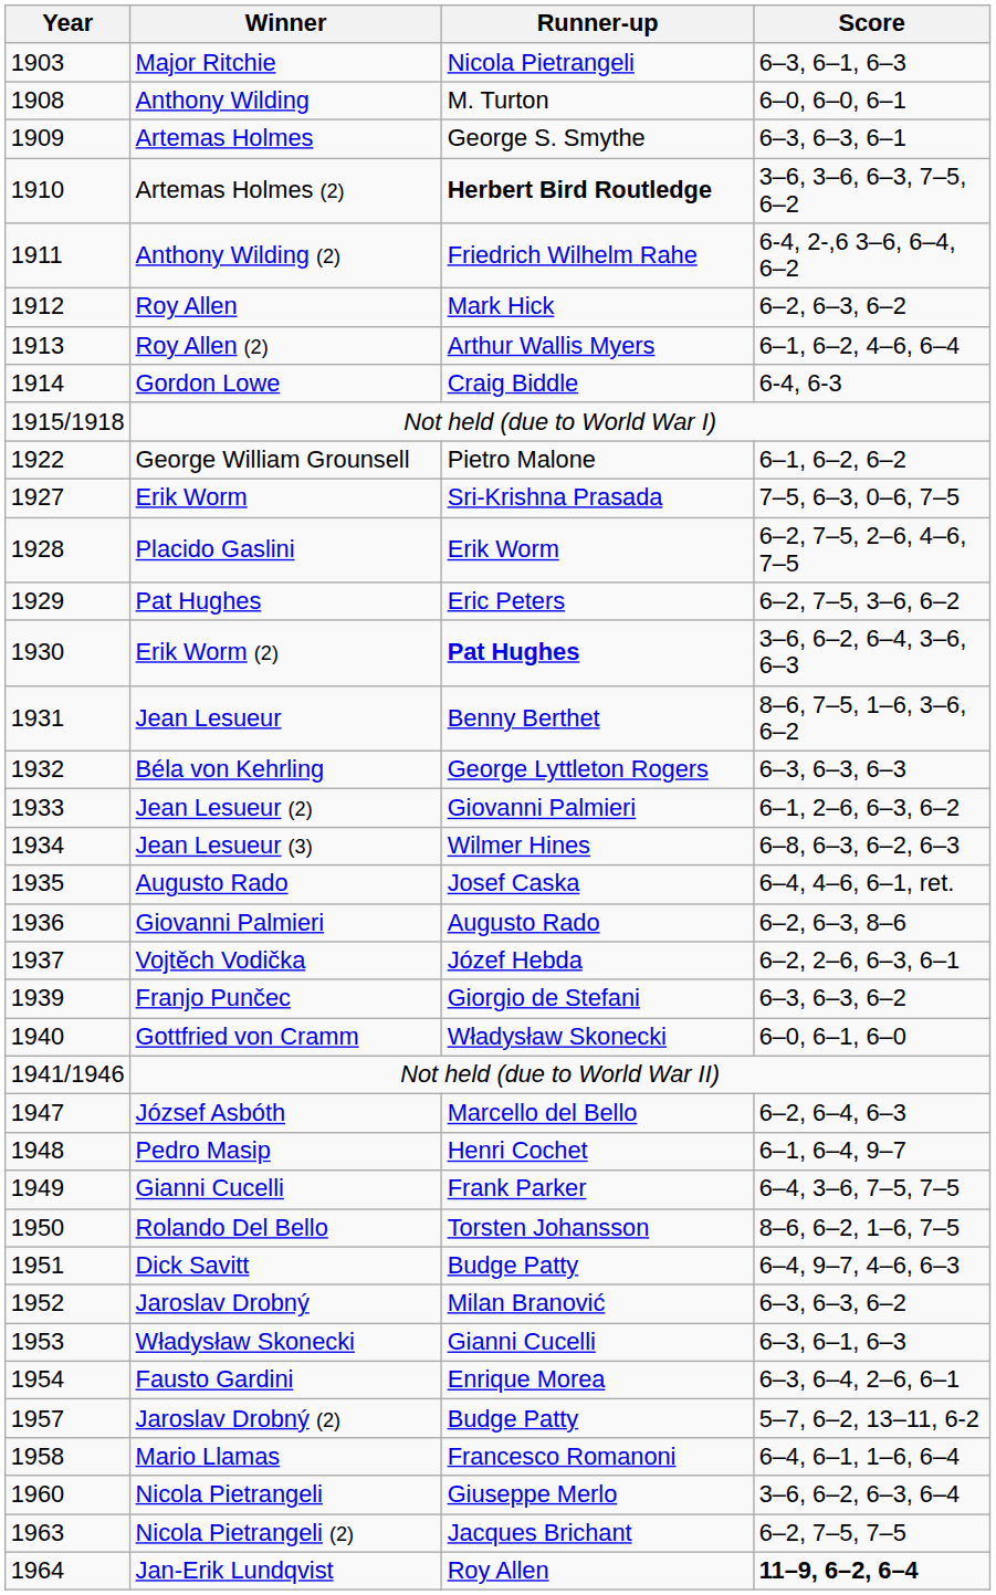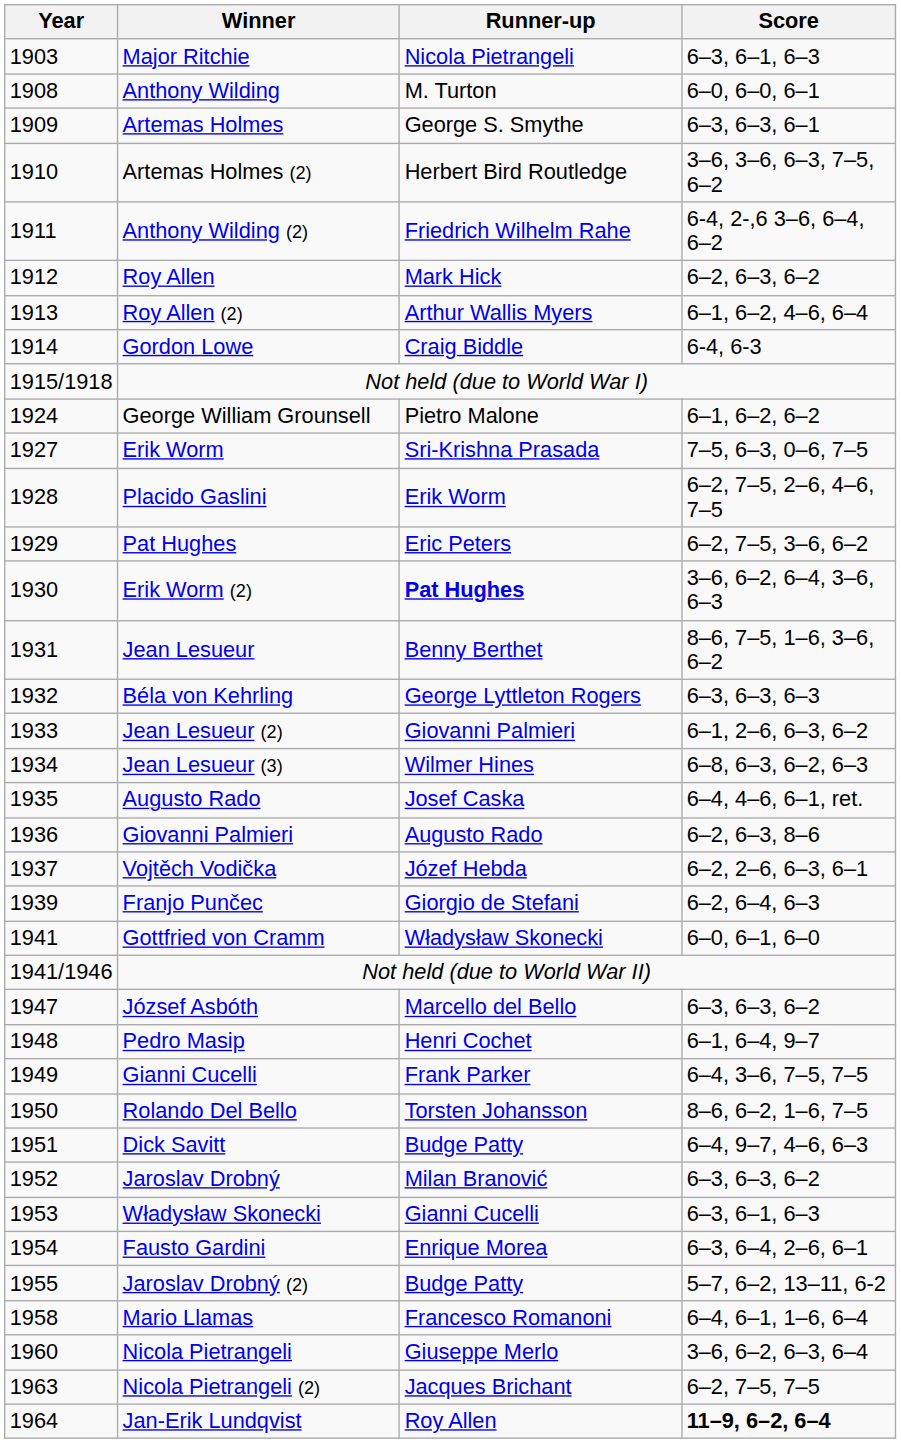 <table class="wikitable">
 <tr>
 <th style="width:60px;">Year</th>
 <th style="width:200px;">Winner</th>
 <th style="width:200px;">Runner-up</th>
 <th style="width:150px;">Score</th>
 </tr>
 <tr>
 <td>1903</td>
 <td>  <a href='#'>Major Ritchie</a></td>
 <td> <a href='#'>Nicola Pietrangeli</a></td>
 <td>6–3, 6–1, 6–3</td>
 </tr>
 <tr>
 <td>1908</td>
 <td>  <a href='#'>Anthony Wilding</a></td>
 <td> M. Turton</td>
 <td>6–0, 6–0, 6–1</td>
 </tr>
 <tr>
 <td>1909</td>
 <td>  <a href='#'>Artemas Holmes</a></td>
 <td> George S. Smythe</td>
 <td>6–3, 6–3, 6–1</td>
 </tr>
 <tr>
 <td>1910</td>
 <td> Artemas Holmes <small>(2)</small></td>
-<td><strong> Herbert Bird Routledge</strong></td>
+<td> Herbert Bird Routledge</td>
 <td>3–6, 3–6, 6–3, 7–5, 6–2</td>
 </tr>
 <tr>
 <td>1911</td>
 <td>  <a href='#'>Anthony Wilding</a> <small>(2)</small></td>
 <td> <a href='#'>Friedrich Wilhelm Rahe</a></td>
 <td>6-4, 2-,6 3–6, 6–4, 6–2</td>
 </tr>
 <tr>
 <td>1912</td>
 <td> <a href='#'>Roy Allen</a></td>
 <td> <a href='#'>Mark Hick</a></td>
 <td>6–2, 6–3, 6–2</td>
 </tr>
 <tr>
 <td>1913</td>
 <td> <a href='#'>Roy Allen</a> <small>(2)</small></td>
 <td> <a href='#'>Arthur Wallis Myers</a></td>
 <td>6–1, 6–2, 4–6, 6–4</td>
 </tr>
 <tr>
 <td>1914</td>
 <td> <a href='#'>Gordon Lowe</a></td>
 <td> <a href='#'>Craig Biddle</a></td>
 <td>6-4, 6-3</td>
 </tr>
 <tr>
 <td>1915/1918</td>
 <td colspan=4 align=center><em>Not held (due to World War I)</em></td>
 </tr>
 <tr>
-<td>1922</td>
+<td>1924</td>
 <td> George William Grounsell</td>
 <td> Pietro Malone</td>
 <td>6–1, 6–2, 6–2</td>
 </tr>
 <tr>
 <td>1927</td>
 <td> <a href='#'>Erik Worm</a></td>
 <td> <a href='#'>Sri-Krishna Prasada</a></td>
 <td>7–5, 6–3, 0–6, 7–5</td>
 </tr>
 <tr>
 <td>1928</td>
 <td>  <a href='#'>Placido Gaslini</a></td>
 <td> <a href='#'>Erik Worm</a></td>
 <td>6–2, 7–5, 2–6, 4–6, 7–5</td>
 </tr>
 <tr>
 <td>1929</td>
 <td> <a href='#'>Pat Hughes</a></td>
 <td> <a href='#'>Eric Peters</a></td>
 <td>6–2, 7–5, 3–6, 6–2</td>
 </tr>
 <tr>
 <td>1930</td>
 <td> <a href='#'>Erik Worm</a> <small>(2)</small></td>
 <td><strong> <a href='#'>Pat Hughes</a></strong></td>
 <td>3–6, 6–2, 6–4, 3–6, 6–3</td>
 </tr>
 <tr>
 <td>1931</td>
 <td> <a href='#'>Jean Lesueur</a></td>
 <td> <a href='#'>Benny Berthet</a></td>
 <td>8–6, 7–5, 1–6, 3–6, 6–2</td>
 </tr>
 <tr>
 <td>1932</td>
 <td> <a href='#'>Béla von Kehrling</a></td>
 <td> <a href='#'>George Lyttleton Rogers</a></td>
 <td>6–3, 6–3, 6–3</td>
 </tr>
 <tr>
 <td>1933</td>
 <td> <a href='#'>Jean Lesueur</a> <small>(2)</small></td>
 <td> <a href='#'>Giovanni Palmieri</a></td>
 <td>6–1, 2–6, 6–3, 6–2</td>
 </tr>
 <tr>
 <td>1934</td>
 <td> <a href='#'>Jean Lesueur</a> <small>(3)</small></td>
 <td> <a href='#'>Wilmer Hines</a></td>
 <td>6–8, 6–3, 6–2, 6–3</td>
 </tr>
 <tr>
 <td>1935</td>
 <td> <a href='#'>Augusto Rado</a></td>
 <td> <a href='#'>Josef Caska</a></td>
 <td>6–4, 4–6, 6–1, ret.</td>
 </tr>
 <tr>
 <td>1936</td>
 <td> <a href='#'>Giovanni Palmieri</a></td>
 <td> <a href='#'>Augusto Rado</a></td>
 <td>6–2, 6–3, 8–6</td>
 </tr>
 <tr>
 <td>1937</td>
 <td> <a href='#'>Vojtěch Vodička</a></td>
 <td> <a href='#'>Józef Hebda</a></td>
 <td>6–2, 2–6, 6–3, 6–1</td>
 </tr>
 <tr>
 <td>1939</td>
 <td> <a href='#'>Franjo Punčec</a></td>
 <td> <a href='#'>Giorgio de Stefani</a></td>
-<td>6–3, 6–3, 6–2</td>
+<td>6–2, 6–4, 6–3</td>
 </tr>
 <tr>
-<td>1940</td>
+<td>1941</td>
 <td> <a href='#'>Gottfried von Cramm</a></td>
 <td> <a href='#'>Władysław Skonecki</a></td>
 <td>6–0, 6–1, 6–0</td>
 </tr>
 <tr>
 <td>1941/1946</td>
 <td colspan=4 align=center><em>Not held (due to World War II)</em></td>
 </tr>
 <tr>
 <td>1947</td>
 <td> <a href='#'>József Asbóth</a></td>
 <td> <a href='#'>Marcello del Bello</a></td>
-<td>6–2, 6–4, 6–3</td>
+<td>6–3, 6–3, 6–2</td>
 </tr>
 <tr>
 <td>1948</td>
 <td> <a href='#'>Pedro Masip</a></td>
 <td> <a href='#'>Henri Cochet</a></td>
 <td>6–1, 6–4, 9–7</td>
 </tr>
 <tr>
 <td>1949</td>
 <td>  <a href='#'>Gianni Cucelli</a></td>
 <td> <a href='#'>Frank Parker</a></td>
 <td>6–4, 3–6, 7–5, 7–5</td>
 </tr>
 <tr>
 <td>1950</td>
 <td>  <a href='#'>Rolando Del Bello</a></td>
 <td> <a href='#'>Torsten Johansson</a></td>
 <td>8–6, 6–2, 1–6, 7–5</td>
 </tr>
 <tr>
 <td>1951</td>
 <td> <a href='#'>Dick Savitt</a></td>
 <td> <a href='#'>Budge Patty</a></td>
 <td>6–4, 9–7, 4–6, 6–3</td>
 </tr>
 <tr>
 <td>1952</td>
 <td> <a href='#'>Jaroslav Drobný</a></td>
 <td> <a href='#'>Milan Branović</a></td>
 <td>6–3, 6–3, 6–2</td>
 </tr>
 <tr>
 <td>1953</td>
 <td> <a href='#'>Władysław Skonecki</a></td>
 <td> <a href='#'>Gianni Cucelli</a></td>
 <td>6–3, 6–1, 6–3</td>
 </tr>
 <tr>
 <td>1954</td>
 <td>  <a href='#'>Fausto Gardini</a></td>
 <td> <a href='#'>Enrique Morea</a></td>
 <td>6–3, 6–4, 2–6, 6–1</td>
 </tr>
 <tr>
-<td>1957</td>
+<td>1955</td>
 <td> <a href='#'>Jaroslav Drobný</a> <small>(2)</small></td>
 <td> <a href='#'>Budge Patty</a></td>
 <td>5–7, 6–2, 13–11, 6-2</td>
 </tr>
 <tr>
 <td>1958</td>
 <td> <a href='#'>Mario Llamas</a></td>
 <td> <a href='#'>Francesco Romanoni</a></td>
 <td>6–4, 6–1, 1–6, 6–4</td>
 </tr>
 <tr>
 <td>1960</td>
 <td> <a href='#'>Nicola Pietrangeli</a></td>
 <td> <a href='#'>Giuseppe Merlo</a></td>
 <td>3–6, 6–2, 6–3, 6–4</td>
 </tr>
 <tr>
 <td>1963</td>
 <td> <a href='#'>Nicola Pietrangeli</a> <small>(2)</small></td>
 <td> <a href='#'>Jacques Brichant</a></td>
 <td>6–2, 7–5, 7–5</td>
 </tr>
 <tr>
 <td>1964</td>
 <td> <a href='#'>Jan-Erik Lundqvist</a></td>
 <td> <a href='#'>Roy Allen</a></td>
 <td><strong>11–9, 6–2, 6–4</strong></td>
 </tr>
 </table>
